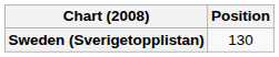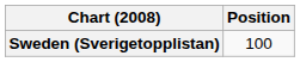 <table class="wikitable plainrowheaders" style="text-align:center;">
 <tr>
 <th>Chart (2008)</th>
 <th>Position</th>
 </tr>
 <tr>
 <th scope="row">Sweden (Sverigetopplistan)</th>
-<td>130</td>
+<td>100</td>
 </tr>
 </table>
